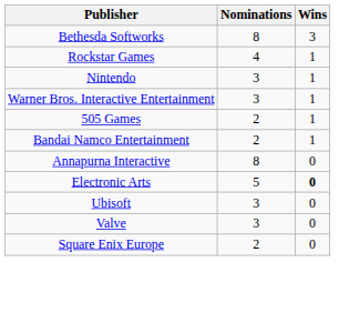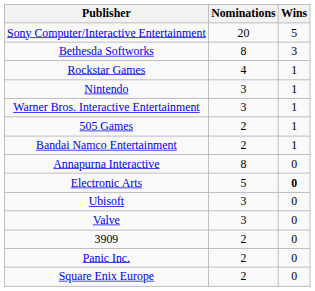 <table class="wikitable sortable plainrowheaders" rowspan="2" style="text-align:center;" background: #f6e39c;>
 <tr>
 <th scope="col">Publisher</th>
 <th scope="col">Nominations</th>
 <th scope="col">Wins</th>
+</tr>
+<tr>
+<td><a href='#'>Sony Computer/Interactive Entertainment</a></td>
+<td>20</td>
+<td>5</td>
 </tr>
 <tr>
 <td><a href='#'>Bethesda Softworks</a></td>
 <td>8</td>
 <td>3</td>
 </tr>
 <tr>
 <td><a href='#'>Rockstar Games</a></td>
 <td>4</td>
 <td>1</td>
 </tr>
 <tr>
 <td><a href='#'>Nintendo</a></td>
 <td>3</td>
 <td>1</td>
 </tr>
 <tr>
 <td><a href='#'>Warner Bros. Interactive Entertainment</a></td>
 <td>3</td>
 <td>1</td>
 </tr>
 <tr>
 <td><a href='#'>505 Games</a></td>
 <td>2</td>
 <td>1</td>
 </tr>
 <tr>
 <td><a href='#'>Bandai Namco Entertainment</a></td>
 <td>2</td>
 <td>1</td>
 </tr>
 <tr>
 <td><a href='#'>Annapurna Interactive</a></td>
 <td>8</td>
 <td>0</td>
 </tr>
 <tr>
 <td><a href='#'>Electronic Arts</a></td>
 <td>5</td>
 <td><strong>0</strong></td>
 </tr>
 <tr>
 <td><a href='#'>Ubisoft</a></td>
 <td>3</td>
 <td>0</td>
 </tr>
 <tr>
 <td><a href='#'>Valve</a></td>
 <td>3</td>
 <td>0</td>
 </tr>
 <tr>
+<td>3909</td>
+<td>2</td>
+<td>0</td>
+</tr>
+<tr>
+<td><a href='#'>Panic Inc.</a></td>
+<td>2</td>
+<td>0</td>
+</tr>
+<tr>
 <td><a href='#'>Square Enix Europe</a></td>
 <td>2</td>
 <td>0</td>
 </tr>
 </table>
